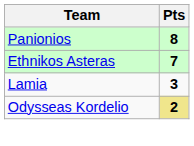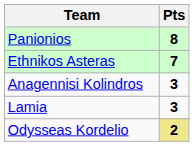 <table class="wikitable" style="text-align: center;">
 <tr>
 <th width=165>Team</th>
 <th width=20>Pts</th>
 </tr>
 <tr bgcolor="#ccffcc">
 <td align=left><a href='#'>Panionios</a></td>
 <td><strong>8</strong></td>
 </tr>
 <tr bgcolor="#ccffcc">
 <td align=left><a href='#'>Ethnikos Asteras</a></td>
 <td><strong>7</strong></td>
 </tr>
 <tr>
+<td align=left><a href='#'>Anagennisi Kolindros</a></td>
+<td><strong>3</strong></td>
+</tr>
+<tr>
 <td align=left><a href='#'>Lamia</a></td>
 <td><strong>3</strong></td>
 </tr>
 <tr>
 <td align=left><a href='#'>Odysseas Kordelio</a></td>
 <td style="background: khaki;"><strong>2</strong></td>
 </tr>
 </table>
